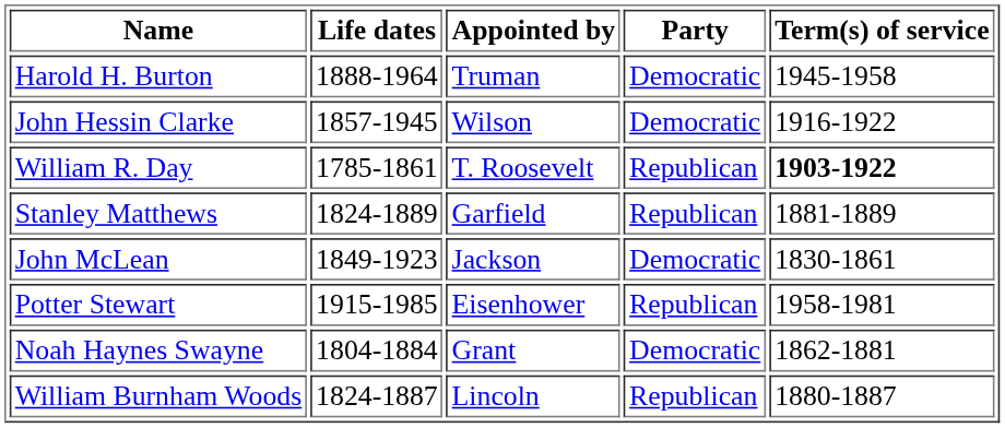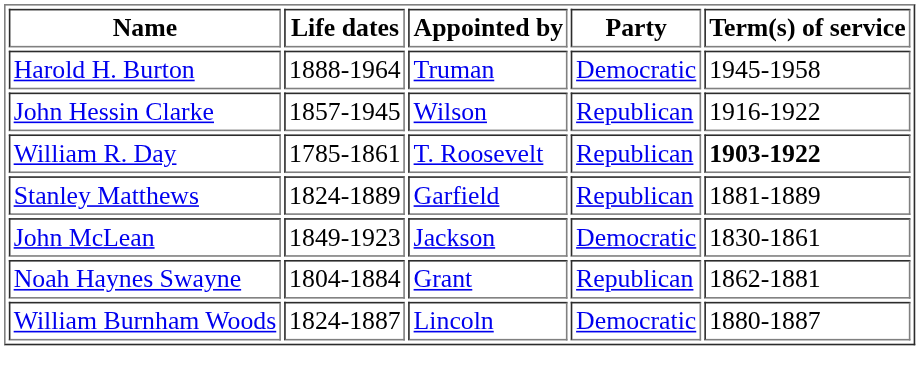 <table table border="1" cellpadding="2">
 <tr>
 <th>Name</th>
 <th>Life dates</th>
 <th>Appointed by</th>
 <th>Party</th>
 <th>Term(s) of service</th>
 </tr>
 <tr>
 <td><a href='#'>Harold H. Burton</a></td>
 <td>1888-1964</td>
 <td><a href='#'>Truman</a></td>
 <td><a href='#'>Democratic</a></td>
 <td>1945-1958</td>
 </tr>
 <tr>
 <td><a href='#'>John Hessin Clarke</a></td>
 <td>1857-1945</td>
 <td><a href='#'>Wilson</a></td>
-<td><a href='#'>Democratic</a></td>
+<td><a href='#'>Republican</a></td>
 <td>1916-1922</td>
 </tr>
 <tr>
 <td><a href='#'>William R. Day</a></td>
 <td>1785-1861</td>
 <td><a href='#'>T. Roosevelt</a></td>
 <td><a href='#'>Republican</a></td>
 <td><strong>1903-1922</strong></td>
 </tr>
 <tr>
 <td><a href='#'>Stanley Matthews</a></td>
 <td>1824-1889</td>
 <td><a href='#'>Garfield</a></td>
 <td><a href='#'>Republican</a></td>
 <td>1881-1889</td>
 </tr>
 <tr>
 <td><a href='#'>John McLean</a></td>
 <td>1849-1923</td>
 <td><a href='#'>Jackson</a></td>
 <td><a href='#'>Democratic</a></td>
 <td>1830-1861</td>
 </tr>
 <tr>
-<td><a href='#'>Potter Stewart</a></td>
-<td>1915-1985</td>
-<td><a href='#'>Eisenhower</a></td>
-<td><a href='#'>Republican</a></td>
-<td>1958-1981</td>
-</tr>
-<tr>
 <td><a href='#'>Noah Haynes Swayne</a></td>
 <td>1804-1884</td>
 <td><a href='#'>Grant</a></td>
-<td><a href='#'>Democratic</a></td>
+<td><a href='#'>Republican</a></td>
 <td>1862-1881</td>
 </tr>
 <tr>
 <td><a href='#'>William Burnham Woods</a></td>
 <td>1824-1887</td>
 <td><a href='#'>Lincoln</a></td>
-<td><a href='#'>Republican</a></td>
+<td><a href='#'>Democratic</a></td>
 <td>1880-1887</td>
 </tr>
 </table>
